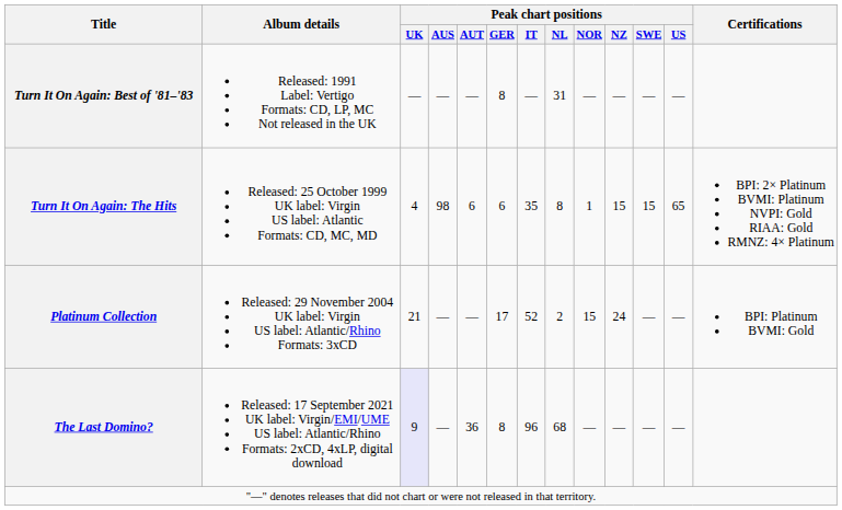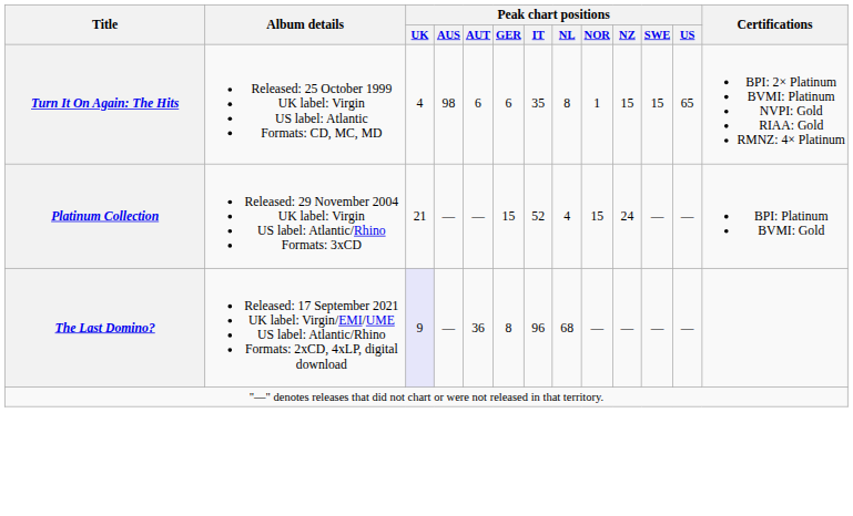 <table class="wikitable plainrowheaders" style="text-align:center;">
 <tr>
 <th rowspan="2" scope="col" style="width:15em;">Title</th>
 <th rowspan="2" scope="col" style="width:15em;">Album details</th>
 <th colspan="10">Peak chart positions</th>
 <th rowspan="2">Certifications</th>
 </tr>
 <tr>
 <th scope="col" style="width:2em;font-size:90%;"><a href='#'>UK</a><br></th>
 <th scope="col" style="width:2em;font-size:90%;"><a href='#'>AUS</a><br></th>
 <th scope="col" style="width:2em;font-size:90%;"><a href='#'>AUT</a><br></th>
 <th scope="col" style="width:2em;font-size:90%;"><a href='#'>GER</a><br></th>
 <th scope="col" style="width:2em;font-size:90%;"><a href='#'>IT</a><br></th>
 <th scope="col" style="width:2em;font-size:90%;"><a href='#'>NL</a><br></th>
 <th scope="col" style="width:2em;font-size:90%;"><a href='#'>NOR</a><br></th>
 <th scope="col" style="width:2em;font-size:90%;"><a href='#'>NZ</a><br></th>
 <th scope="col" style="width:2em;font-size:90%;"><a href='#'>SWE</a><br></th>
 <th scope="col" style="width:2em;font-size:90%;"><a href='#'>US</a><br></th>
-</tr>
-<tr>
-<th scope="row"><em>Turn It On Again: Best of '81–'83</em></th>
-<td><br><ul><li>Released: 1991</li><li>Label: Vertigo</li><li>Formats: CD, LP, MC</li><li>Not released in the UK</li></ul></td>
-<td>—</td>
-<td>—</td>
-<td>—</td>
-<td>8</td>
-<td>—</td>
-<td>31</td>
-<td>—</td>
-<td>—</td>
-<td>—</td>
-<td>—</td>
-<td></td>
 </tr>
 <tr>
 <th scope="row"><em><a href='#'>Turn It On Again: The Hits</a></em></th>
 <td><br><ul><li>Released: 25 October 1999</li><li>UK label: Virgin</li><li>US label: Atlantic</li><li>Formats: CD, MC, MD</li></ul></td>
 <td>4</td>
 <td>98</td>
 <td>6</td>
 <td>6</td>
 <td>35</td>
 <td>8</td>
 <td>1</td>
 <td>15</td>
 <td>15</td>
 <td>65</td>
 <td><br><ul><li>BPI: 2× Platinum</li><li>BVMI: Platinum</li><li>NVPI: Gold</li><li>RIAA: Gold</li><li>RMNZ: 4× Platinum</li></ul></td>
 </tr>
 <tr>
 <th scope="row"><em><a href='#'>Platinum Collection</a></em></th>
 <td><br><ul><li>Released: 29 November 2004</li><li>UK label: Virgin</li><li>US label: Atlantic/<a href='#'>Rhino</a></li><li>Formats: 3xCD</li></ul></td>
 <td>21</td>
 <td>—</td>
 <td>—</td>
-<td>17</td>
+<td>15</td>
 <td>52</td>
-<td>2</td>
+<td>4</td>
 <td>15</td>
 <td>24</td>
 <td>—</td>
 <td>—</td>
 <td><br><ul><li>BPI: Platinum</li><li>BVMI: Gold</li></ul></td>
 </tr>
 <tr>
 <th scope="row"><em><a href='#'>The Last Domino?</a></em></th>
 <td><br><ul><li>Released: 17 September 2021</li><li>UK label: Virgin/<a href='#'>EMI</a>/<a href='#'>UME</a></li><li>US label: Atlantic/Rhino</li><li>Formats: 2xCD, 4xLP, digital download</li></ul></td>
 <td style="background: lavender;">9</td>
 <td>—</td>
 <td>36</td>
 <td>8</td>
 <td>96</td>
 <td>68</td>
 <td>—</td>
 <td>—</td>
 <td>—</td>
 <td>—</td>
 <td></td>
 </tr>
 <tr>
 <td colspan="13" style="font-size:90%">"—" denotes releases that did not chart or were not released in that territory.</td>
 </tr>
 </table>
